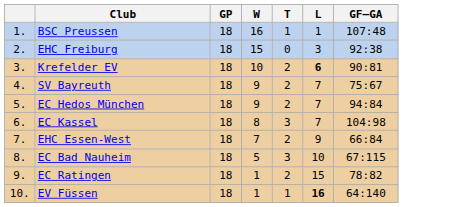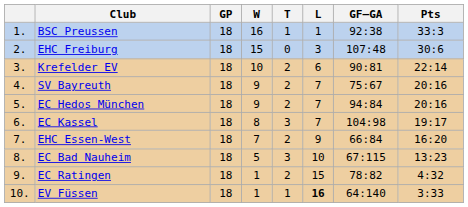 <table class="wikitable">
 <tr>
 <th width="30"></th>
 <th width="200">Club</th>
 <th width="30">GP</th>
 <th width="30">W</th>
 <th width="30">T</th>
 <th width="30">L</th>
 <th width="70">GF–GA</th>
+<th width="70">Pts</th>
 </tr>
 <tr bgcolor="#BCD2EE" align="center">
 <td>1.</td>
 <td align="left"><a href='#'>BSC Preussen</a></td>
 <td>18</td>
 <td>16</td>
 <td>1</td>
 <td>1</td>
-<td>107:48</td>
+<td>92:38</td>
+<td>33:3</td>
 </tr>
 <tr bgcolor=#BCD2EE align="center">
 <td>2.</td>
 <td align="left"><a href='#'>EHC Freiburg</a></td>
 <td>18</td>
 <td>15</td>
 <td>0</td>
 <td>3</td>
-<td>92:38</td>
+<td>107:48</td>
+<td>30:6</td>
 </tr>
 <tr bgcolor=#EECFA1 align="center">
 <td>3.</td>
 <td align="left"><a href='#'>Krefelder EV</a></td>
 <td>18</td>
 <td>10</td>
 <td>2</td>
-<td><strong>6</strong></td>
+<td>6</td>
 <td>90:81</td>
+<td>22:14</td>
 </tr>
 <tr bgcolor=#EECFA1 align="center">
 <td>4.</td>
 <td align="left"><a href='#'>SV Bayreuth</a></td>
 <td>18</td>
 <td>9</td>
 <td>2</td>
 <td>7</td>
 <td>75:67</td>
+<td>20:16</td>
 </tr>
 <tr bgcolor=#EECFA1 align="center">
 <td>5.</td>
 <td align="left"><a href='#'>EC Hedos München</a></td>
 <td>18</td>
 <td>9</td>
 <td>2</td>
 <td>7</td>
 <td>94:84</td>
+<td>20:16</td>
 </tr>
 <tr bgcolor=#EECFA1 align="center">
 <td>6.</td>
 <td align="left"><a href='#'>EC Kassel</a></td>
 <td>18</td>
 <td>8</td>
 <td>3</td>
 <td>7</td>
 <td>104:98</td>
+<td>19:17</td>
 </tr>
 <tr bgcolor=#EECFA1 align="center">
 <td>7.</td>
 <td align="left"><a href='#'>EHC Essen-West</a></td>
 <td>18</td>
 <td>7</td>
 <td>2</td>
 <td>9</td>
 <td>66:84</td>
+<td>16:20</td>
 </tr>
 <tr bgcolor=#EECFA1 align="center">
 <td>8.</td>
 <td align="left"><a href='#'>EC Bad Nauheim</a></td>
 <td>18</td>
 <td>5</td>
 <td>3</td>
 <td>10</td>
 <td>67:115</td>
+<td>13:23</td>
 </tr>
 <tr bgcolor=#EECFA1 align="center">
 <td>9.</td>
 <td align="left"><a href='#'>EC Ratingen</a></td>
 <td>18</td>
 <td>1</td>
 <td>2</td>
 <td>15</td>
 <td>78:82</td>
+<td>4:32</td>
 </tr>
 <tr bgcolor=#EECFA1 align="center">
 <td>10.</td>
 <td align="left"><a href='#'>EV Füssen</a></td>
 <td>18</td>
 <td>1</td>
 <td>1</td>
 <td><strong>16</strong></td>
 <td>64:140</td>
+<td>3:33</td>
 </tr>
 </table>
